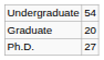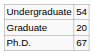 <table class="wikitable">
 <tr>
 <td>Undergraduate</td>
 <td>54</td>
 </tr>
 <tr>
 <td>Graduate</td>
 <td>20</td>
 </tr>
 <tr>
 <td>Ph.D.</td>
-<td>27</td>
+<td>67</td>
 </tr>
 </table>
